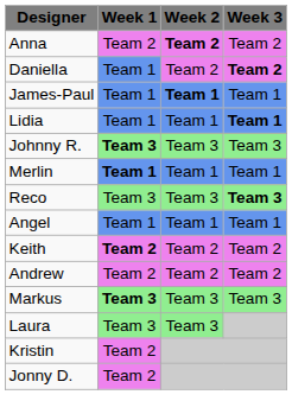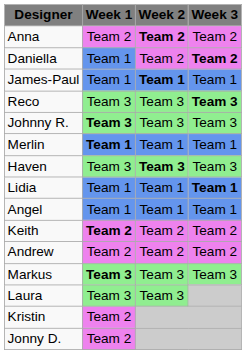 <table class="wikitable">
 <tr>
 <th style="background:gray;"><span>Designer</span></th>
 <th style="background:gray;"><span>Week 1</span></th>
 <th style="background:gray;"><span>Week 2</span></th>
 <th style="background:gray;"><span>Week 3</span></th>
 </tr>
 <tr>
 <td>Anna</td>
 <td style="text-align:center; background:violet;">Team 2</td>
 <td style="text-align:center; background:violet;"><strong>Team 2</strong></td>
 <td style="text-align:center; background:violet;">Team 2</td>
 </tr>
 <tr>
 <td>Daniella</td>
 <td style="text-align:center; background:cornflowerblue;">Team 1</td>
 <td style="text-align:center; background:violet;">Team 2</td>
 <td style="text-align:center; background:violet;"><strong>Team 2</strong></td>
 </tr>
 <tr>
 <td>James-Paul</td>
 <td style="text-align:center; background:cornflowerblue;">Team 1</td>
 <td style="text-align:center; background:cornflowerblue;"><strong>Team 1</strong></td>
 <td style="text-align:center; background:cornflowerblue;">Team 1</td>
 </tr>
 <tr>
-<td>Lidia</td>
-<td style="text-align:center; background:cornflowerblue;">Team 1</td>
-<td style="text-align:center; background:cornflowerblue;">Team 1</td>
-<td style="text-align:center; background:cornflowerblue;"><strong>Team 1</strong></td>
+<td>Reco</td>
+<td style="text-align:center; background:lightgreen;">Team 3</td>
+<td style="text-align:center; background:lightgreen;">Team 3</td>
+<td style="text-align:center; background:lightgreen;"><strong>Team 3</strong></td>
 </tr>
 <tr>
 <td>Johnny R.</td>
 <td style="text-align:center; background:lightgreen;"><strong>Team 3</strong></td>
 <td style="text-align:center; background:lightgreen;">Team 3</td>
 <td style="text-align:center; background:lightgreen;">Team 3</td>
 </tr>
 <tr>
 <td>Merlin</td>
 <td style="text-align:center; background:cornflowerblue;"><strong>Team 1</strong></td>
 <td style="text-align:center; background:cornflowerblue;">Team 1</td>
 <td style="text-align:center; background:cornflowerblue;">Team 1</td>
 </tr>
 <tr>
-<td>Reco</td>
-<td style="text-align:center; background:lightgreen;">Team 3</td>
+<td>Haven</td>
 <td style="text-align:center; background:lightgreen;">Team 3</td>
 <td style="text-align:center; background:lightgreen;"><strong>Team 3</strong></td>
+<td style="text-align:center; background:lightgreen;">Team 3</td>
+</tr>
+<tr>
+<td>Lidia</td>
+<td style="text-align:center; background:cornflowerblue;">Team 1</td>
+<td style="text-align:center; background:cornflowerblue;">Team 1</td>
+<td style="text-align:center; background:cornflowerblue;"><strong>Team 1</strong></td>
 </tr>
 <tr>
 <td>Angel</td>
 <td style="text-align:center; background:cornflowerblue;">Team 1</td>
 <td style="text-align:center; background:cornflowerblue;">Team 1</td>
 <td style="text-align:center; background:cornflowerblue;">Team 1</td>
 </tr>
 <tr>
 <td>Keith</td>
 <td style="text-align:center; background:violet;"><strong>Team 2</strong></td>
 <td style="text-align:center; background:violet;">Team 2</td>
 <td style="text-align:center; background:violet;">Team 2</td>
 </tr>
 <tr>
 <td>Andrew</td>
 <td style="text-align:center; background:violet;">Team 2</td>
 <td style="text-align:center; background:violet;">Team 2</td>
 <td style="text-align:center; background:violet;">Team 2</td>
 </tr>
 <tr>
 <td>Markus</td>
 <td style="text-align:center; background:lightgreen;"><strong>Team 3</strong></td>
 <td style="text-align:center; background:lightgreen;">Team 3</td>
 <td style="text-align:center; background:lightgreen;">Team 3</td>
 </tr>
 <tr>
 <td>Laura</td>
 <td style="text-align:center; background:lightgreen;">Team 3</td>
 <td style="text-align:center; background:lightgreen;">Team 3</td>
 <td style="background:#ccc;"></td>
 </tr>
 <tr>
 <td>Kristin</td>
 <td style="text-align:center; background:violet;">Team 2</td>
 <td style="background:#ccc;" colspan="2"></td>
 </tr>
 <tr>
 <td>Jonny D.</td>
 <td style="text-align:center; background:violet;">Team 2</td>
 <td style="background:#ccc;" colspan="2"></td>
 </tr>
 </table>
